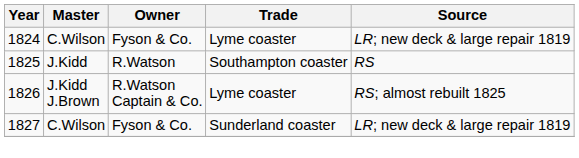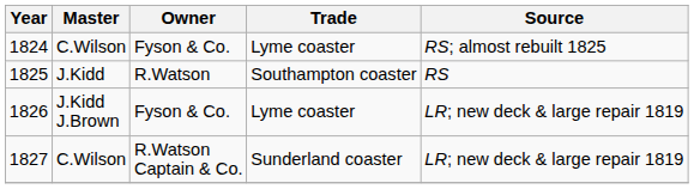 <table class=" wikitable">
 <tr>
 <th>Year</th>
 <th>Master</th>
 <th>Owner</th>
 <th>Trade</th>
 <th>Source</th>
 </tr>
 <tr>
 <td>1824</td>
 <td>C.Wilson</td>
 <td>Fyson & Co.</td>
 <td>Lyme coaster</td>
-<td><em>LR</em>; new deck & large repair 1819</td>
+<td><em>RS</em>; almost rebuilt 1825</td>
 </tr>
 <tr>
 <td>1825</td>
 <td>J.Kidd</td>
 <td>R.Watson</td>
 <td>Southampton coaster</td>
 <td><em>RS</em></td>
 </tr>
 <tr>
 <td>1826</td>
 <td>J.Kidd<br>J.Brown</td>
-<td>R.Watson<br>Captain & Co.</td>
+<td>Fyson & Co.</td>
 <td>Lyme coaster</td>
-<td><em>RS</em>; almost rebuilt 1825</td>
+<td><em>LR</em>; new deck & large repair 1819</td>
 </tr>
 <tr>
 <td>1827</td>
 <td>C.Wilson</td>
-<td>Fyson & Co.</td>
+<td>R.Watson<br>Captain & Co.</td>
 <td>Sunderland coaster</td>
 <td><em>LR</em>; new deck & large repair 1819</td>
 </tr>
 <tr>
 </tr>
 </table>
